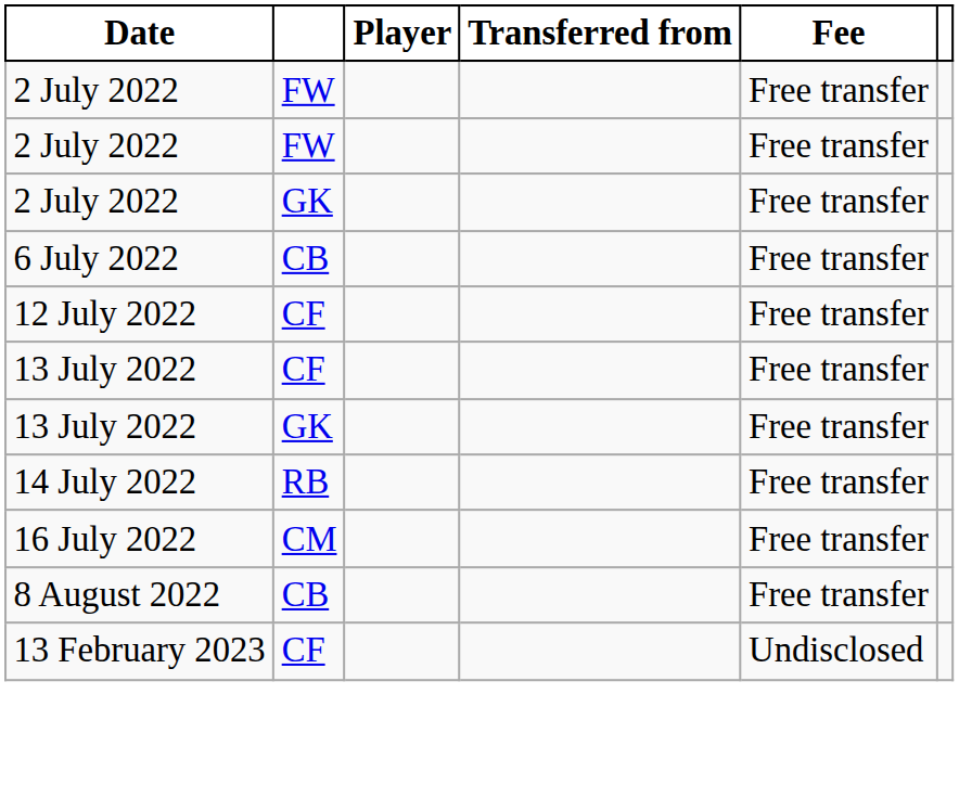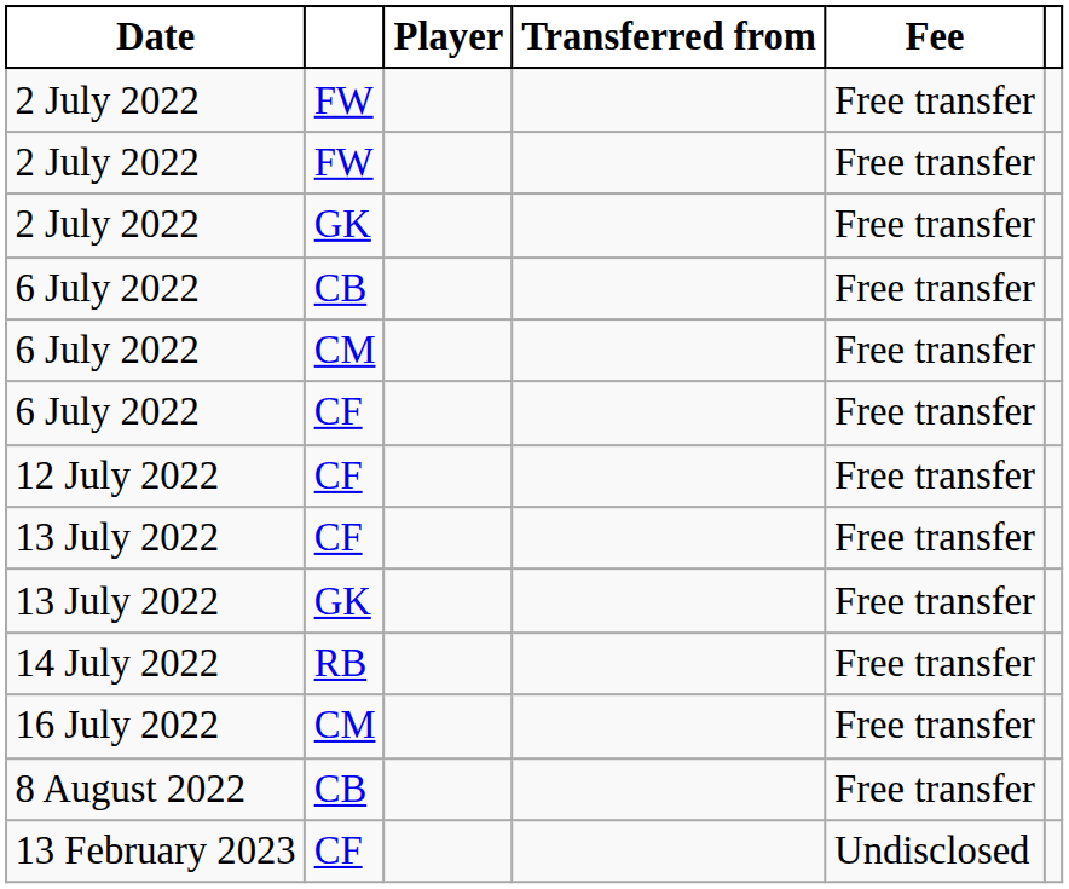 <table class="wikitable plainrowheaders sortable">
 <tr>
 <th style="background-color:#ffffff; color:#000000; border:1px solid black;">Date</th>
 <th style="background-color:#ffffff; color:#000000; border:1px solid black;"></th>
 <th style="background-color:#ffffff; color:#000000; border:1px solid black;">Player</th>
 <th style="background-color:#ffffff; color:#000000; border:1px solid black;">Transferred from</th>
 <th style="background-color:#ffffff; color:#000000; border:1px solid black;">Fee</th>
 <th style="background-color:#ffffff; color:#000000; border:1px solid black;"  class="unsortable"></th>
 </tr>
 <tr>
 <td>2 July 2022</td>
 <td><a href='#'>FW</a></td>
 <td></td>
 <td></td>
 <td>Free transfer</td>
 <td></td>
 </tr>
 <tr>
 <td>2 July 2022</td>
 <td><a href='#'>FW</a></td>
 <td></td>
 <td></td>
 <td>Free transfer</td>
 <td></td>
 </tr>
 <tr>
 <td>2 July 2022</td>
 <td><a href='#'>GK</a></td>
 <td></td>
 <td></td>
 <td>Free transfer</td>
 <td></td>
 </tr>
 <tr>
 <td>6 July 2022</td>
 <td><a href='#'>CB</a></td>
+<td></td>
+<td></td>
+<td>Free transfer</td>
+<td></td>
+</tr>
+<tr>
+<td>6 July 2022</td>
+<td><a href='#'>CM</a></td>
+<td></td>
+<td></td>
+<td>Free transfer</td>
+<td></td>
+</tr>
+<tr>
+<td>6 July 2022</td>
+<td><a href='#'>CF</a></td>
 <td></td>
 <td></td>
 <td>Free transfer</td>
 <td></td>
 </tr>
 <tr>
 <td>12 July 2022</td>
 <td><a href='#'>CF</a></td>
 <td></td>
 <td></td>
 <td>Free transfer</td>
 <td></td>
 </tr>
 <tr>
 <td>13 July 2022</td>
 <td><a href='#'>CF</a></td>
 <td></td>
 <td></td>
 <td>Free transfer</td>
 <td></td>
 </tr>
 <tr>
 <td>13 July 2022</td>
 <td><a href='#'>GK</a></td>
 <td></td>
 <td></td>
 <td>Free transfer</td>
 <td></td>
 </tr>
 <tr>
 <td>14 July 2022</td>
 <td><a href='#'>RB</a></td>
 <td></td>
 <td></td>
 <td>Free transfer</td>
 <td></td>
 </tr>
 <tr>
 <td>16 July 2022</td>
 <td><a href='#'>CM</a></td>
 <td></td>
 <td></td>
 <td>Free transfer</td>
 <td></td>
 </tr>
 <tr>
 <td>8 August 2022</td>
 <td><a href='#'>CB</a></td>
 <td></td>
 <td></td>
 <td>Free transfer</td>
 <td></td>
 </tr>
 <tr>
 <td>13 February 2023</td>
 <td><a href='#'>CF</a></td>
 <td></td>
 <td></td>
 <td>Undisclosed</td>
 <td></td>
 </tr>
 </table>
